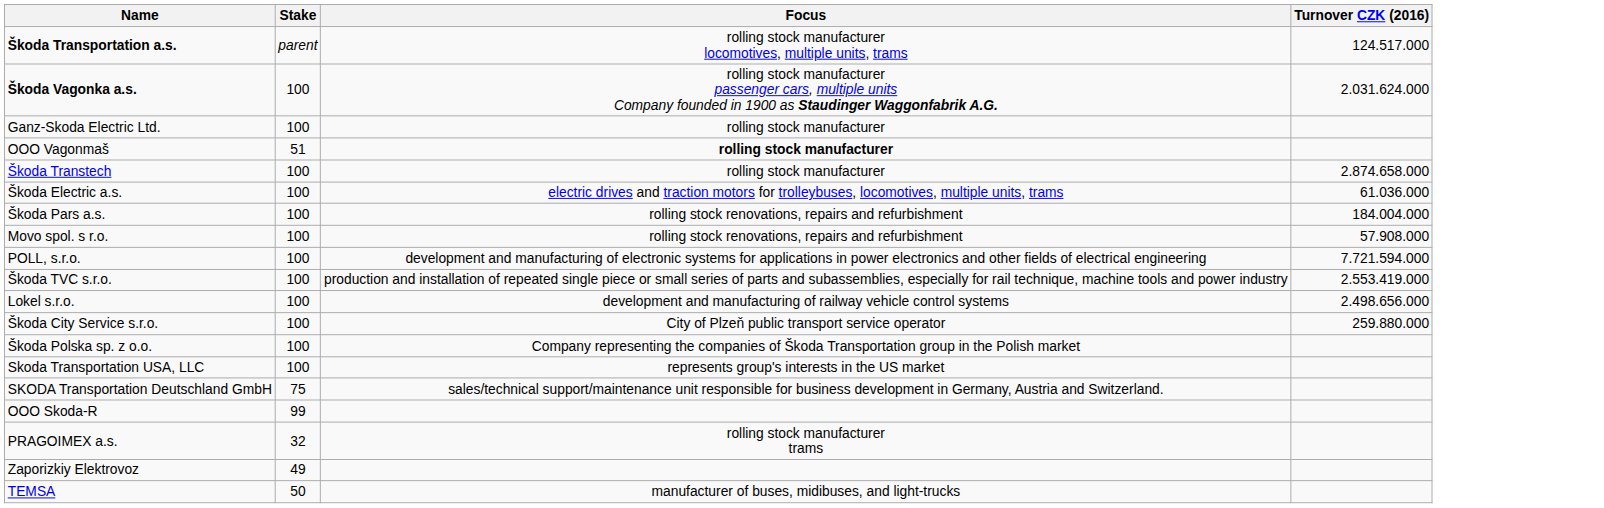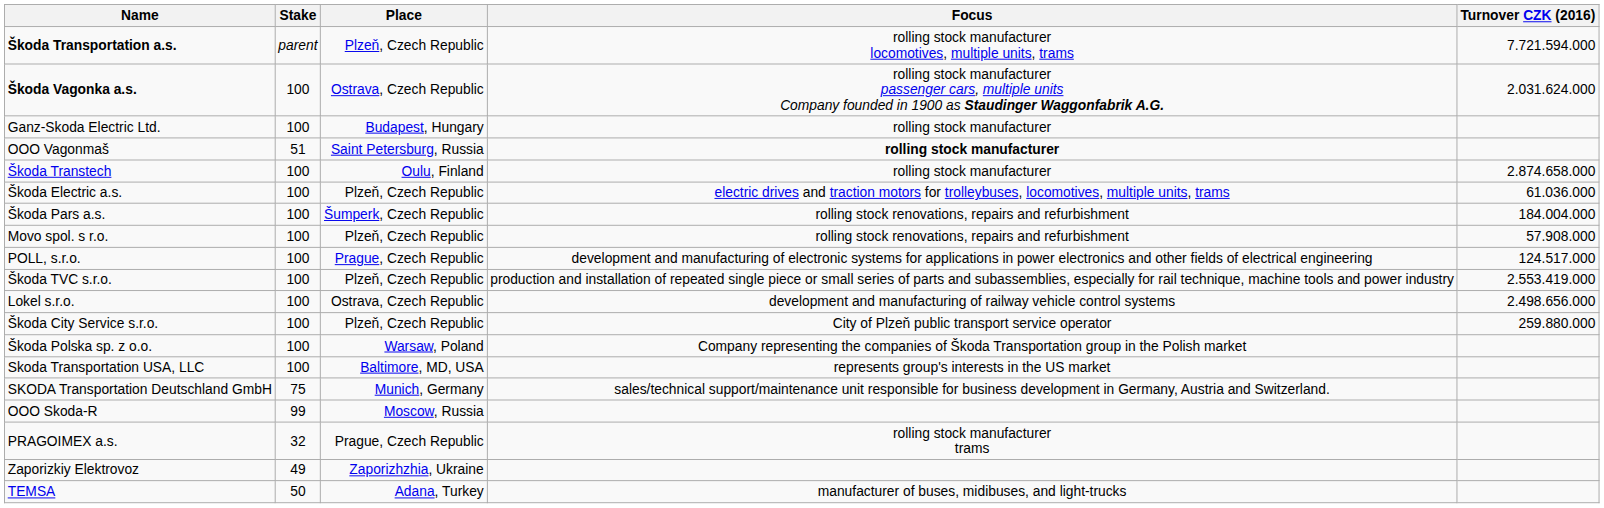 <table class="wikitable sortable" style="font-size:90%;">
 <tr>
 <th>Name</th>
 <th>Stake</th>
+<th>Place</th>
 <th>Focus</th>
 <th>Turnover <a href='#'>CZK</a> (2016)</th>
 </tr>
 <tr>
 <td><strong>Škoda Transportation  a.s.</strong></td>
 <td align=center><em>parent</em></td>
+<td align=right><a href='#'>Plzeň</a>, Czech Republic</td>
 <td align=center>rolling stock manufacturer<br> <a href='#'>locomotives</a>, <a href='#'>multiple units</a>, <a href='#'>trams</a></td>
-<td align=right>124.517.000</td>
+<td align=right>7.721.594.000</td>
 </tr>
 <tr>
 <td><strong>Škoda Vagonka a.s.</strong></td>
 <td align=center>100</td>
+<td align=right><a href='#'>Ostrava</a>, Czech Republic</td>
 <td align=center>rolling stock manufacturer<br> <em><a href='#'>passenger cars</a>, <a href='#'>multiple units</a></em><br> <em>Company founded in 1900 as <strong>Staudinger Waggonfabrik A.G.<strong><em></td>
 <td align=right>2.031.624.000</td>
 </tr>
 <tr>
 <td></strong>Ganz-Skoda Electric Ltd.<strong></td>
 <td align=center>100</td>
+<td align=right><a href='#'>Budapest</a>, Hungary</td>
 <td align=center>rolling stock manufacturer</td>
 <td align=right></td>
 </tr>
 <tr>
 <td></strong>OOO Vagonmaš<strong></td>
 <td align=center>51</td>
+<td align=right><a href='#'>Saint Petersburg</a>, Russia</td>
 <td align=center><strong>rolling stock manufacturer</strong></td>
 <td align=right></td>
 </tr>
 <tr>
 <td></strong><a href='#'>Škoda Transtech</a><strong></td>
 <td align=center>100</td>
+<td align=right><a href='#'>Oulu</a>, Finland</td>
 <td align=center>rolling stock manufacturer</td>
 <td align=right>2.874.658.000</td>
 </tr>
 <tr>
 <td></strong>Škoda Electric a.s.<strong></td>
 <td align=center>100</td>
+<td align=right>Plzeň, Czech Republic</td>
 <td align=center><a href='#'>electric drives</a> and <a href='#'>traction motors</a> for <a href='#'>trolleybuses</a>, <a href='#'>locomotives</a>, <a href='#'>multiple units</a>, <a href='#'>trams</a></td>
 <td align=right>61.036.000</td>
 </tr>
 <tr>
 <td></strong>Škoda Pars a.s.<strong></td>
 <td align=center>100</td>
+<td align=right><a href='#'>Šumperk</a>, Czech Republic</td>
 <td align=center>rolling stock renovations, repairs and refurbishment</td>
 <td align=right>184.004.000</td>
 </tr>
 <tr>
 <td></strong>Movo spol. s r.o.<strong></td>
 <td align=center>100</td>
+<td align=right>Plzeň, Czech Republic</td>
 <td align=center>rolling stock renovations, repairs and refurbishment</td>
 <td align=right>57.908.000</td>
 </tr>
 <tr>
 <td></strong>POLL, s.r.o.<strong></td>
 <td align=center>100</td>
+<td align=right><a href='#'>Prague</a>, Czech Republic</td>
 <td align=center>development and manufacturing of electronic systems for applications in power electronics and other fields of electrical engineering</td>
-<td align=right>7.721.594.000</td>
+<td align=right>124.517.000</td>
 </tr>
 <tr>
 <td></strong>Škoda TVC s.r.o.<strong></td>
 <td align=center>100</td>
+<td align=right>Plzeň, Czech Republic</td>
 <td align=center>production and installation of repeated single piece or small series of parts and subassemblies, especially for rail technique, machine tools and power industry</td>
 <td align=right>2.553.419.000</td>
 </tr>
 <tr>
 <td></strong>Lokel s.r.o.<strong></td>
 <td align=center>100</td>
+<td align=right>Ostrava, Czech Republic</td>
 <td align=center>development and manufacturing of railway vehicle control systems</td>
 <td align=right>2.498.656.000</td>
 </tr>
 <tr>
 <td></strong>Škoda City Service s.r.o.<strong></td>
 <td align=center>100</td>
+<td align=right>Plzeň, Czech Republic</td>
 <td align=center>City of Plzeň public transport service operator</td>
 <td align=right>259.880.000</td>
 </tr>
 <tr>
 <td></strong>Škoda Polska sp. z o.o.<strong></td>
 <td align=center>100</td>
+<td align=right><a href='#'>Warsaw</a>, Poland</td>
 <td align=center>Company representing the companies of Škoda Transportation group in the Polish market</td>
 <td align=right></td>
 </tr>
 <tr>
 <td></strong>Skoda Transportation USA, LLC<strong></td>
 <td align=center>100</td>
+<td align=right><a href='#'>Baltimore</a>, MD, USA</td>
 <td align=center>represents group's interests in the US market</td>
 <td align=right></td>
 </tr>
 <tr>
 <td></strong>SKODA Transportation Deutschland GmbH<strong></td>
 <td align=center>75</td>
+<td align=right><a href='#'>Munich</a>, Germany</td>
 <td align=center>sales/technical support/maintenance unit responsible for business development in Germany, Austria and Switzerland.</td>
 <td align=right></td>
 </tr>
 <tr>
 <td></strong>OOO Skoda-R<strong></td>
 <td align=center>99</td>
+<td align=right><a href='#'>Moscow</a>, Russia</td>
 <td align=center></td>
 <td align=right></td>
 </tr>
 <tr>
 <td></strong>PRAGOIMEX a.s.<strong></td>
 <td align=center></em>32<em></td>
+<td align=right>Prague, Czech Republic</td>
 <td align=center>rolling stock manufacturer<br> trams</td>
 <td align=right></td>
 </tr>
 <tr>
 <td></strong>Zaporizkiy Elektrovoz<strong></td>
 <td align=center></em>49<em></td>
+<td align=right><a href='#'>Zaporizhzhia</a>, Ukraine</td>
 <td align=center></td>
 <td align=right></td>
 </tr>
 <tr>
 <td></strong><a href='#'>TEMSA</a><strong></td>
 <td align=center></em>50<em></td>
+<td align=right><a href='#'>Adana</a>, Turkey</td>
 <td align=center>manufacturer of buses, midibuses, and light-trucks</td>
 <td align=right></td>
 </tr>
 </table>
